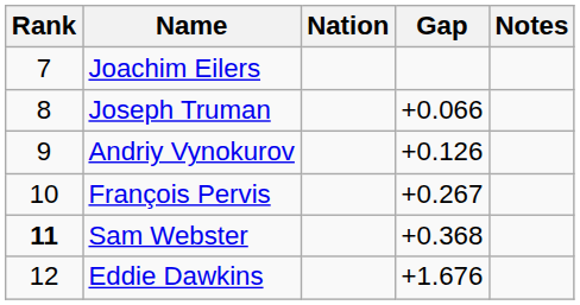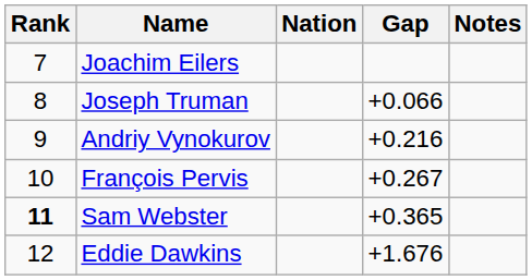 <table class="wikitable sortable" style="text-align:center">
 <tr>
 <th>Rank</th>
 <th>Name</th>
 <th>Nation</th>
 <th>Gap</th>
 <th>Notes</th>
 </tr>
 <tr>
 <td>7</td>
 <td align=left><a href='#'>Joachim Eilers</a></td>
 <td align=left></td>
 <td></td>
 <td></td>
 </tr>
 <tr>
 <td>8</td>
 <td align=left><a href='#'>Joseph Truman</a></td>
 <td align=left></td>
 <td>+0.066</td>
 <td></td>
 </tr>
 <tr>
 <td>9</td>
 <td align=left><a href='#'>Andriy Vynokurov</a></td>
 <td align=left></td>
-<td>+0.126</td>
+<td>+0.216</td>
 <td></td>
 </tr>
 <tr>
 <td>10</td>
 <td align=left><a href='#'>François Pervis</a></td>
 <td align=left></td>
 <td>+0.267</td>
 <td></td>
 </tr>
 <tr>
 <td><strong>11</strong></td>
 <td align=left><a href='#'>Sam Webster</a></td>
 <td align=left></td>
-<td>+0.368</td>
+<td>+0.365</td>
 <td></td>
 </tr>
 <tr>
 <td>12</td>
 <td align=left><a href='#'>Eddie Dawkins</a></td>
 <td align=left></td>
 <td>+1.676</td>
 <td></td>
 </tr>
 </table>
